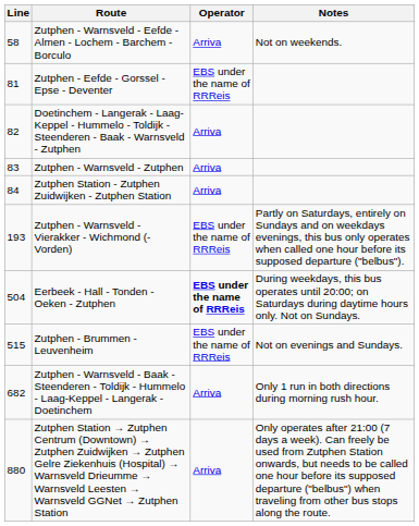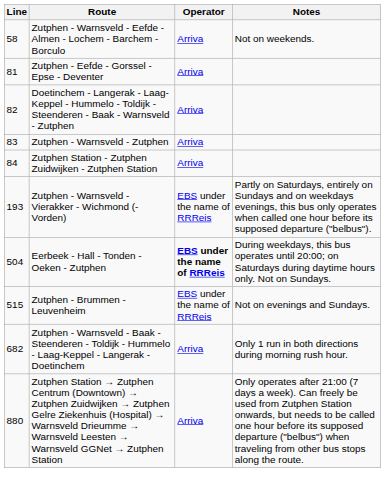 <table class="wikitable">
 <tr>
 <th>Line</th>
 <th>Route</th>
 <th>Operator</th>
 <th>Notes</th>
 </tr>
 <tr>
 <td>58</td>
 <td>Zutphen - Warnsveld - Eefde - Almen - Lochem - Barchem - Borculo</td>
 <td><a href='#'>Arriva</a></td>
 <td>Not on weekends.</td>
 </tr>
 <tr>
 <td>81</td>
 <td>Zutphen - Eefde - Gorssel - Epse - Deventer</td>
-<td><a href='#'>EBS</a> under the name of <a href='#'>RRReis</a></td>
+<td><a href='#'>Arriva</a></td>
 <td></td>
 </tr>
 <tr>
 <td>82</td>
 <td>Doetinchem - Langerak - Laag-Keppel - Hummelo - Toldijk - Steenderen - Baak - Warnsveld - Zutphen</td>
 <td><a href='#'>Arriva</a></td>
 <td></td>
 </tr>
 <tr>
 <td>83</td>
 <td>Zutphen - Warnsveld - Zutphen</td>
 <td><a href='#'>Arriva</a></td>
 <td></td>
 </tr>
 <tr>
 <td>84</td>
 <td>Zutphen Station - Zutphen Zuidwijken - Zutphen Station</td>
 <td><a href='#'>Arriva</a></td>
 <td></td>
 </tr>
 <tr>
 <td>193</td>
 <td>Zutphen - Warnsveld - Vierakker - Wichmond (- Vorden)</td>
 <td><a href='#'>EBS</a> under the name of <a href='#'>RRReis</a></td>
 <td>Partly on Saturdays, entirely on Sundays and on weekdays evenings, this bus only operates when called one hour before its supposed departure ("belbus").</td>
 </tr>
 <tr>
 <td>504</td>
 <td>Eerbeek - Hall - Tonden - Oeken - Zutphen</td>
 <td><strong><a href='#'>EBS</a> under the name of <a href='#'>RRReis</a></strong></td>
 <td>During weekdays, this bus operates until 20:00; on Saturdays during daytime hours only. Not on Sundays.</td>
 </tr>
 <tr>
 <td>515</td>
 <td>Zutphen - Brummen - Leuvenheim</td>
 <td><a href='#'>EBS</a> under the name of <a href='#'>RRReis</a></td>
 <td>Not on evenings and Sundays.</td>
 </tr>
 <tr>
 <td>682</td>
 <td>Zutphen - Warnsveld - Baak - Steenderen - Toldijk - Hummelo - Laag-Keppel - Langerak - Doetinchem</td>
 <td><a href='#'>Arriva</a></td>
 <td>Only 1 run in both directions during morning rush hour.</td>
 </tr>
 <tr>
 <td>880</td>
 <td>Zutphen Station → Zutphen Centrum (Downtown) → Zutphen Zuidwijken → Zutphen Gelre Ziekenhuis (Hospital) → Warnsveld Drieumme → Warnsveld Leesten → Warnsveld GGNet → Zutphen Station</td>
 <td><a href='#'>Arriva</a></td>
 <td>Only operates after 21:00 (7 days a week). Can freely be used from Zutphen Station onwards, but needs to be called one hour before its supposed departure ("belbus") when traveling from other bus stops along the route.</td>
 </tr>
 </table>
